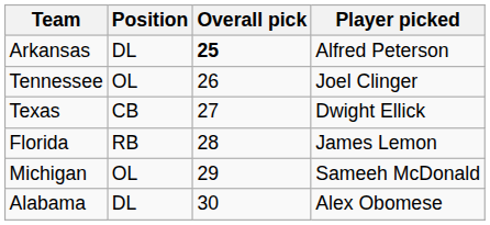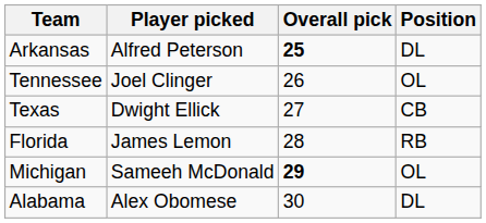 <table class="wikitable">
 <tr>
 <th>Team</th>
+<th>Player picked</th>
+<th>Overall pick</th>
 <th>Position</th>
-<th>Overall pick</th>
-<th>Player picked</th>
 </tr>
 <tr>
 <td>Arkansas</td>
+<td>Alfred Peterson</td>
+<td><strong>25</strong></td>
 <td>DL</td>
-<td><strong>25</strong></td>
-<td>Alfred Peterson</td>
 </tr>
 <tr>
 <td>Tennessee</td>
+<td>Joel Clinger</td>
+<td>26</td>
 <td>OL</td>
-<td>26</td>
-<td>Joel Clinger</td>
 </tr>
 <tr>
 <td>Texas</td>
+<td>Dwight Ellick</td>
+<td>27</td>
 <td>CB</td>
-<td>27</td>
-<td>Dwight Ellick</td>
 </tr>
 <tr>
 <td>Florida</td>
+<td>James Lemon</td>
+<td>28</td>
 <td>RB</td>
-<td>28</td>
-<td>James Lemon</td>
 </tr>
 <tr>
 <td>Michigan</td>
+<td>Sameeh McDonald</td>
+<td><strong>29</strong></td>
 <td>OL</td>
-<td>29</td>
-<td>Sameeh McDonald</td>
 </tr>
 <tr>
 <td>Alabama</td>
+<td>Alex Obomese</td>
+<td>30</td>
 <td>DL</td>
-<td>30</td>
-<td>Alex Obomese</td>
 </tr>
 </table>
